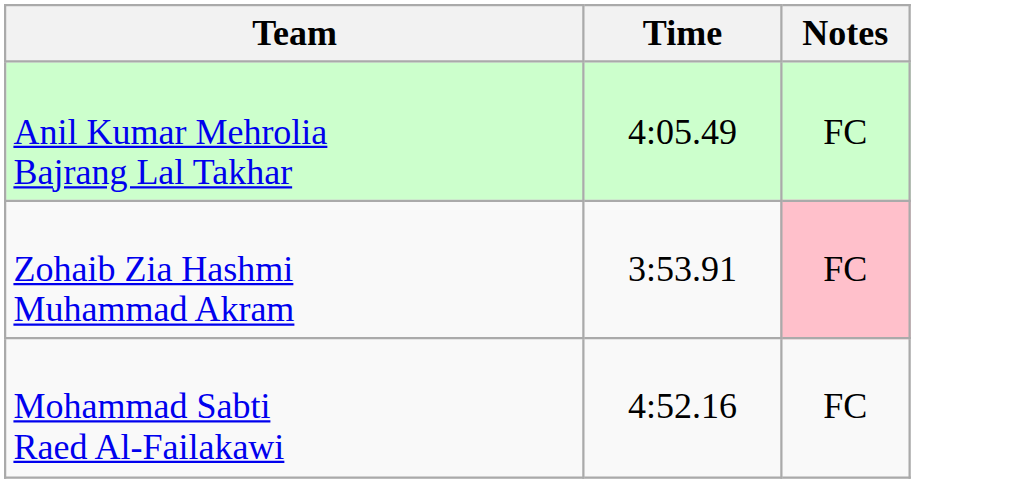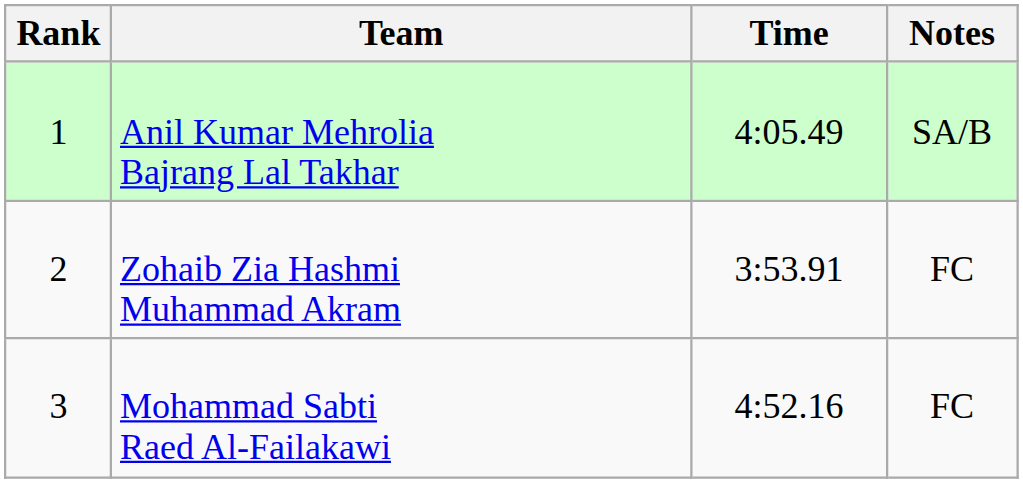 <table class=wikitable style="text-align:center">
 <tr>
+<th width=40>Rank</th>
 <th width=250>Team</th>
 <th width=80>Time</th>
 <th width=50>Notes</th>
 </tr>
 <tr bgcolor="ccffcc">
+<td>1</td>
 <td align=left><br><a href='#'>Anil Kumar Mehrolia</a><br><a href='#'>Bajrang Lal Takhar</a></td>
 <td>4:05.49</td>
+<td>SA/B</td>
+</tr>
+<tr>
+<td>2</td>
+<td align=left><br><a href='#'>Zohaib Zia Hashmi</a><br><a href='#'>Muhammad Akram</a></td>
+<td>3:53.91</td>
 <td>FC</td>
 </tr>
 <tr>
-<td align=left><br><a href='#'>Zohaib Zia Hashmi</a><br><a href='#'>Muhammad Akram</a></td>
-<td>3:53.91</td>
-<td style="background: pink;">FC</td>
-</tr>
-<tr>
+<td>3</td>
 <td align=left><br><a href='#'>Mohammad Sabti</a><br><a href='#'>Raed Al-Failakawi</a></td>
 <td>4:52.16</td>
 <td>FC</td>
 </tr>
 </table>
